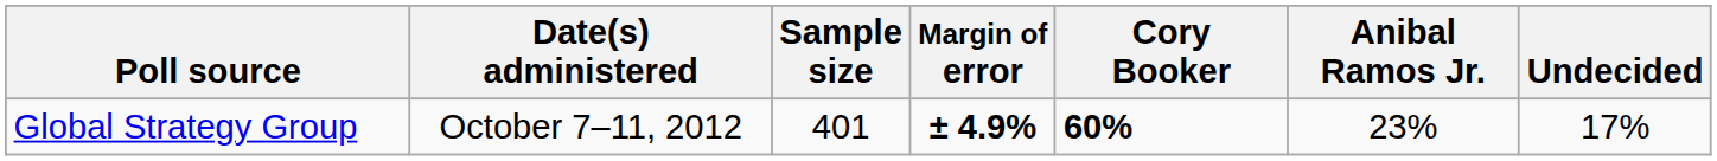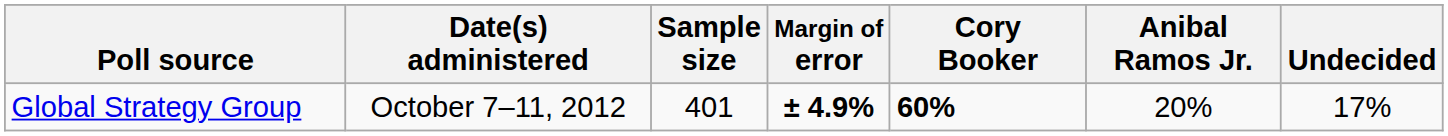 <table class="wikitable">
 <tr valign= bottom>
 <th style="width:180px;">Poll source</th>
 <th style="width:160px;">Date(s)<br>administered</th>
 <th class=small>Sample<br>size</th>
 <th><small>Margin of</small><br>error</th>
 <th style="width:100px;">Cory<br>Booker</th>
 <th style="width:100px;">Anibal<br>Ramos Jr.</th>
 <th style="width:40px;">Undecided</th>
 </tr>
 <tr>
 <td><a href='#'>Global Strategy Group</a></td>
 <td align=center>October 7–11, 2012</td>
 <td align=center>401</td>
 <td align=center><strong>± 4.9%</strong></td>
 <td><strong>60%</strong></td>
-<td align=center>23%</td>
+<td align=center>20%</td>
 <td align=center>17%</td>
 </tr>
 </table>
